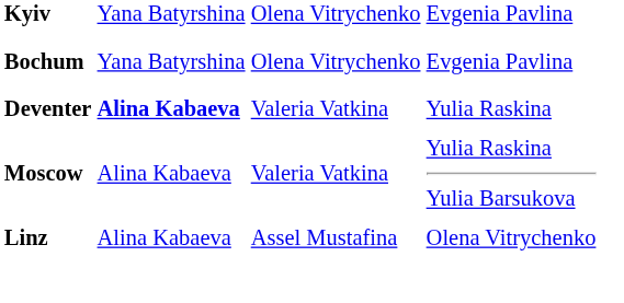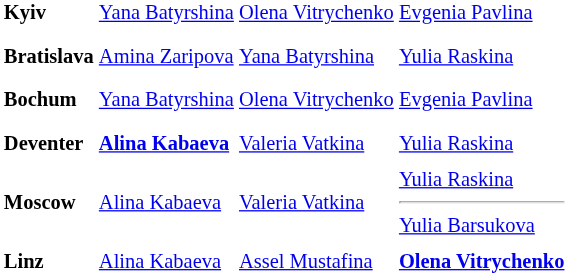 <table>
 <tr>
 <th scope=row style="text-align:left">Kyiv</th>
 <td style="height:30px;"> <a href='#'>Yana Batyrshina</a></td>
 <td style="height:30px;"> <a href='#'>Olena Vitrychenko</a></td>
 <td style="height:30px;"> <a href='#'>Evgenia Pavlina</a></td>
+</tr>
+<tr>
+<th scope=row style="text-align:left">Bratislava</th>
+<td style="height:30px;"> <a href='#'>Amina Zaripova</a></td>
+<td style="height:30px;"> <a href='#'>Yana Batyrshina</a></td>
+<td style="height:30px;"> <a href='#'>Yulia Raskina</a></td>
 </tr>
 <tr>
 <th scope=row style="text-align:left">Bochum</th>
 <td style="height:30px;"> <a href='#'>Yana Batyrshina</a></td>
 <td style="height:30px;"> <a href='#'>Olena Vitrychenko</a></td>
 <td style="height:30px;"> <a href='#'>Evgenia Pavlina</a></td>
 </tr>
 <tr>
 <th scope=row style="text-align:left">Deventer</th>
 <td style="height:30px;"><strong> <a href='#'>Alina Kabaeva</a></strong></td>
 <td style="height:30px;"> <a href='#'>Valeria Vatkina</a></td>
 <td style="height:30px;"> <a href='#'>Yulia Raskina</a></td>
 </tr>
 <tr>
 <th scope=row style="text-align:left">Moscow</th>
 <td style="height:30px;"> <a href='#'>Alina Kabaeva</a></td>
 <td style="height:30px;"> <a href='#'>Valeria Vatkina</a></td>
 <td style="height:30px;"> <a href='#'>Yulia Raskina</a><hr> <a href='#'>Yulia Barsukova</a></td>
 </tr>
 <tr>
 <th scope=row style="text-align:left">Linz</th>
 <td style="height:30px;"> <a href='#'>Alina Kabaeva</a></td>
 <td style="height:30px;"> <a href='#'>Assel Mustafina</a></td>
-<td style="height:30px;"> <a href='#'>Olena Vitrychenko</a></td>
+<td style="height:30px;"><strong> <a href='#'>Olena Vitrychenko</a></strong></td>
 </tr>
 <tr>
 </tr>
 </table>
